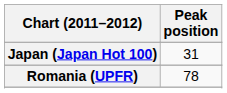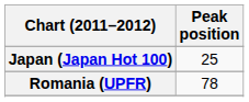 <table class="wikitable sortable plainrowheaders">
 <tr>
 <th scope="col">Chart (2011–2012)</th>
 <th scope="col">Peak<br>position</th>
 </tr>
 <tr>
 </tr>
 <tr>
 </tr>
 <tr>
 </tr>
 <tr>
 </tr>
 <tr>
 </tr>
 <tr>
 </tr>
 <tr>
 </tr>
 <tr>
 </tr>
 <tr>
 <th scope="row">Japan (<a href='#'>Japan Hot 100</a>)</th>
-<td style="text-align:center;">31</td>
+<td style="text-align:center;">25</td>
 </tr>
 <tr>
 </tr>
 <tr>
 <th scope="row">Romania (<a href='#'>UPFR</a>)</th>
 <td style="text-align:center;">78</td>
 </tr>
 <tr>
 </tr>
 <tr>
 </tr>
 <tr>
 </tr>
 <tr>
 </tr>
 </table>
